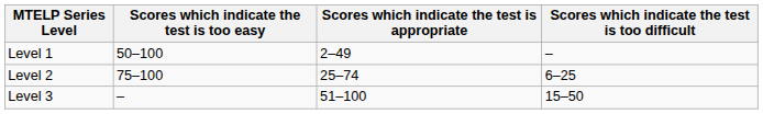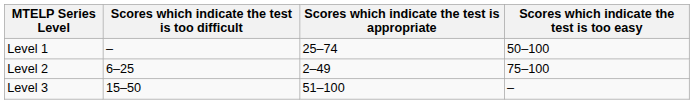 <table class="wikitable">
 <tr>
 <th>MTELP Series Level</th>
+<th>Scores which indicate the test is too difficult</th>
+<th>Scores which indicate the test is appropriate</th>
 <th>Scores which indicate the test is too easy</th>
-<th>Scores which indicate the test is appropriate</th>
-<th>Scores which indicate the test is too difficult</th>
 </tr>
 <tr>
 <td>Level 1</td>
+<td>–</td>
+<td>25–74</td>
 <td>50–100</td>
-<td>2–49</td>
-<td>–</td>
 </tr>
 <tr>
 <td>Level 2</td>
+<td>6–25</td>
+<td>2–49</td>
 <td>75–100</td>
-<td>25–74</td>
-<td>6–25</td>
 </tr>
 <tr>
 <td>Level 3</td>
+<td>15–50</td>
+<td>51–100</td>
 <td>–</td>
-<td>51–100</td>
-<td>15–50</td>
 </tr>
 </table>
